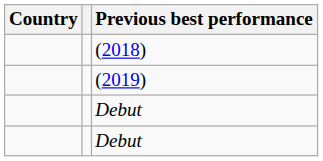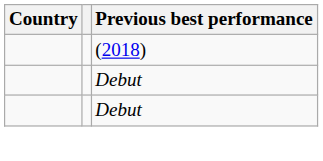 <table class="wikitable sortable" style="text-align:left;">
 <tr>
 <th>Country</th>
 <th></th>
 <th>Previous best performance</th>
 </tr>
 <tr>
 <td></td>
 <td align="center"></td>
 <td> (<a href='#'>2018</a>)</td>
 </tr>
 <tr>
 <td></td>
 <td align="center"></td>
-<td> (<a href='#'>2019</a>)</td>
-</tr>
-<tr>
-<td></td>
-<td align="center"></td>
 <td><em>Debut</em></td>
 </tr>
 <tr>
 <td></td>
 <td align="center"></td>
 <td><em>Debut</em></td>
 </tr>
 </table>
